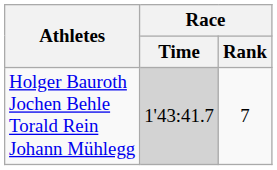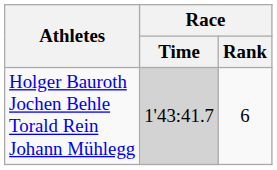 <table class="wikitable" border="1" style="font-size:90%">
 <tr>
 <th rowspan=2>Athletes</th>
 <th colspan=2>Race</th>
 </tr>
 <tr>
 <th>Time</th>
 <th>Rank</th>
 </tr>
 <tr>
 <td><a href='#'>Holger Bauroth</a><br><a href='#'>Jochen Behle</a><br><a href='#'>Torald Rein</a><br><a href='#'>Johann Mühlegg</a></td>
 <td align=center style="background: lightgrey;">1'43:41.7</td>
-<td align=center>7</td>
+<td align=center>6</td>
 </tr>
 </table>
